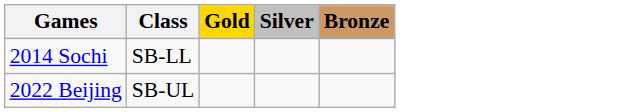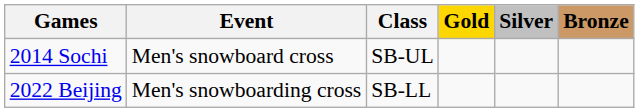 <table class="wikitable sortable" border="1">
 <tr align=center>
 <th><strong>Games</strong></th>
+<th>Event</th>
 <th>Class</th>
 <th style="background-color: gold"><strong>Gold</strong></th>
 <th style="background-color: silver"><strong>Silver</strong></th>
 <th style="background-color: #cc9966"><strong>Bronze</strong></th>
 </tr>
 <tr>
 <td><a href='#'>2014 Sochi</a></td>
-<td>SB-LL</td>
+<td>Men's snowboard cross</td>
+<td>SB-UL</td>
 <td></td>
 <td></td>
 <td></td>
 </tr>
 <tr>
 <td><a href='#'>2022 Beijing</a><br></td>
-<td>SB-UL</td>
+<td>Men's snowboarding cross</td>
+<td>SB-LL</td>
 <td></td>
 <td></td>
 <td></td>
 </tr>
 </table>
